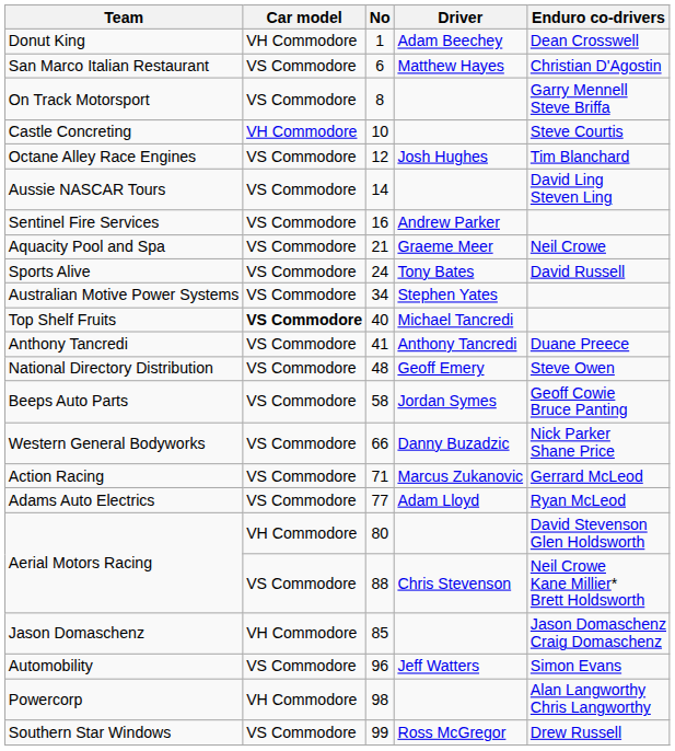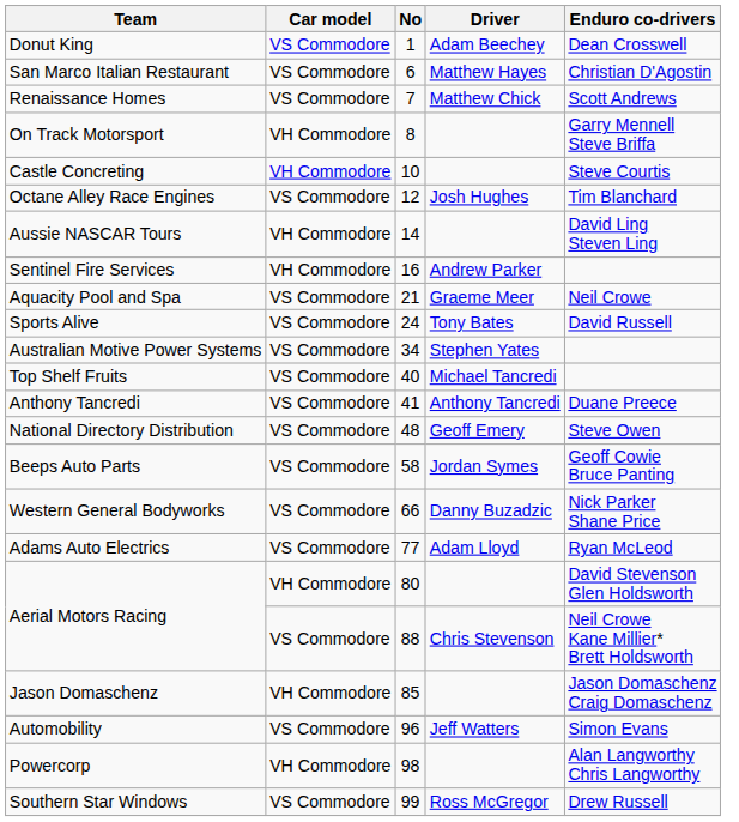 <table class="wikitable" style="font-size: 85%">
 <tr>
 <th>Team</th>
 <th>Car model</th>
 <th>No</th>
 <th>Driver</th>
 <th>Enduro co-drivers</th>
 </tr>
 <tr>
 <td>Donut King</td>
-<td>VH Commodore</td>
+<td><a href='#'>VS Commodore</a></td>
 <td align="center">1</td>
 <td> <a href='#'>Adam Beechey</a></td>
 <td> <a href='#'>Dean Crosswell</a></td>
 </tr>
 <tr>
 <td>San Marco Italian Restaurant</td>
 <td>VS Commodore</td>
 <td align="center">6</td>
 <td> <a href='#'>Matthew Hayes</a></td>
 <td> <a href='#'>Christian D'Agostin</a></td>
 </tr>
 <tr>
+<td>Renaissance Homes</td>
+<td>VS Commodore</td>
+<td align="center">7</td>
+<td> <a href='#'>Matthew Chick</a></td>
+<td> <a href='#'>Scott Andrews</a></td>
+</tr>
+<tr>
 <td>On Track Motorsport</td>
-<td>VS Commodore</td>
+<td>VH Commodore</td>
 <td align="center">8</td>
 <td></td>
 <td> <a href='#'>Garry Mennell</a><br> <a href='#'>Steve Briffa</a></td>
 </tr>
 <tr>
 <td>Castle Concreting</td>
 <td><a href='#'>VH Commodore</a></td>
 <td align="center">10</td>
 <td></td>
 <td> <a href='#'>Steve Courtis</a></td>
 </tr>
 <tr>
 <td>Octane Alley Race Engines</td>
 <td>VS Commodore</td>
 <td align="center">12</td>
 <td> <a href='#'>Josh Hughes</a></td>
 <td> <a href='#'>Tim Blanchard</a></td>
 </tr>
 <tr>
 <td>Aussie NASCAR Tours</td>
-<td>VS Commodore</td>
+<td>VH Commodore</td>
 <td align="center">14</td>
 <td></td>
 <td> <a href='#'>David Ling</a><br> <a href='#'>Steven Ling</a></td>
 </tr>
 <tr>
 <td>Sentinel Fire Services</td>
-<td>VS Commodore</td>
+<td>VH Commodore</td>
 <td align="center">16</td>
 <td> <a href='#'>Andrew Parker</a></td>
 <td></td>
 </tr>
 <tr>
 <td>Aquacity Pool and Spa</td>
 <td>VS Commodore</td>
 <td align="center">21</td>
 <td> <a href='#'>Graeme Meer</a></td>
 <td> <a href='#'>Neil Crowe</a></td>
 </tr>
 <tr>
 <td>Sports Alive</td>
 <td>VS Commodore</td>
 <td align="center">24</td>
 <td> <a href='#'>Tony Bates</a></td>
 <td> <a href='#'>David Russell</a></td>
 </tr>
 <tr>
 <td>Australian Motive Power Systems</td>
 <td>VS Commodore</td>
 <td align="center">34</td>
 <td> <a href='#'>Stephen Yates</a></td>
 <td></td>
 </tr>
 <tr>
 <td>Top Shelf Fruits</td>
-<td><strong>VS Commodore</strong></td>
+<td>VS Commodore</td>
 <td align="center">40</td>
 <td> <a href='#'>Michael Tancredi</a></td>
 <td></td>
 </tr>
 <tr>
 <td>Anthony Tancredi</td>
 <td>VS Commodore</td>
 <td align="center">41</td>
 <td> <a href='#'>Anthony Tancredi</a></td>
 <td> <a href='#'>Duane Preece</a></td>
 </tr>
 <tr>
 <td>National Directory Distribution</td>
 <td>VS Commodore</td>
 <td align="center">48</td>
 <td> <a href='#'>Geoff Emery</a></td>
 <td> <a href='#'>Steve Owen</a></td>
 </tr>
 <tr>
 <td>Beeps Auto Parts</td>
 <td>VS Commodore</td>
 <td align="center">58</td>
 <td> <a href='#'>Jordan Symes</a></td>
 <td> <a href='#'>Geoff Cowie</a><br> <a href='#'>Bruce Panting</a></td>
 </tr>
 <tr>
 <td>Western General Bodyworks</td>
 <td>VS Commodore</td>
 <td align="center">66</td>
 <td> <a href='#'>Danny Buzadzic</a></td>
 <td> <a href='#'>Nick Parker</a><br> <a href='#'>Shane Price</a></td>
-</tr>
-<tr>
-<td>Action Racing</td>
-<td>VS Commodore</td>
-<td align="center">71</td>
-<td> <a href='#'>Marcus Zukanovic</a></td>
-<td> <a href='#'>Gerrard McLeod</a></td>
 </tr>
 <tr>
 <td>Adams Auto Electrics</td>
 <td>VS Commodore</td>
 <td align="center">77</td>
 <td> <a href='#'>Adam Lloyd</a></td>
 <td> <a href='#'>Ryan McLeod</a></td>
 </tr>
 <tr>
 <td rowspan="2">Aerial Motors Racing</td>
 <td>VH Commodore</td>
 <td align="center">80</td>
 <td></td>
 <td> <a href='#'>David Stevenson</a><br> <a href='#'>Glen Holdsworth</a></td>
 </tr>
 <tr>
 <td>VS Commodore</td>
 <td align="center">88</td>
 <td> <a href='#'>Chris Stevenson</a></td>
 <td> <a href='#'>Neil Crowe</a><br> <a href='#'>Kane Millier</a>*<br> <a href='#'>Brett Holdsworth</a></td>
 </tr>
 <tr>
 <td>Jason Domaschenz</td>
 <td>VH Commodore</td>
 <td align="center">85</td>
 <td></td>
 <td> <a href='#'>Jason Domaschenz</a><br> <a href='#'>Craig Domaschenz</a></td>
 </tr>
 <tr>
 <td>Automobility</td>
 <td>VS Commodore</td>
 <td align="center">96</td>
 <td> <a href='#'>Jeff Watters</a></td>
 <td> <a href='#'>Simon Evans</a></td>
 </tr>
 <tr>
 <td>Powercorp</td>
 <td>VH Commodore</td>
 <td align="center">98</td>
 <td></td>
 <td> <a href='#'>Alan Langworthy</a><br> <a href='#'>Chris Langworthy</a></td>
 </tr>
 <tr>
 <td>Southern Star Windows</td>
 <td>VS Commodore</td>
 <td align="center">99</td>
 <td> <a href='#'>Ross McGregor</a></td>
 <td> <a href='#'>Drew Russell</a></td>
 </tr>
 <tr>
 </tr>
 </table>
